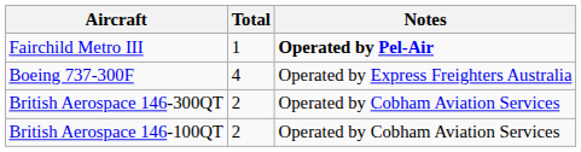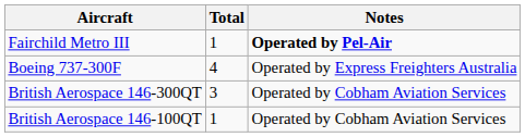 <table class="wikitable sortable" style="margin:1em auto; border-collapse:collapse">
 <tr>
 <th>Aircraft</th>
 <th>Total</th>
 <th>Notes</th>
 </tr>
 <tr>
 <td><a href='#'>Fairchild Metro III</a></td>
 <td>1</td>
 <td><strong>Operated by <a href='#'>Pel-Air</a></strong></td>
 </tr>
 <tr>
 <td><a href='#'>Boeing 737-300F</a></td>
 <td>4</td>
 <td>Operated by <a href='#'>Express Freighters Australia</a></td>
 </tr>
 <tr>
 <td><a href='#'>British Aerospace 146</a>-300QT</td>
-<td>2</td>
+<td>3</td>
 <td>Operated by <a href='#'>Cobham Aviation Services</a></td>
 </tr>
 <tr>
 <td><a href='#'>British Aerospace 146</a>-100QT</td>
-<td>2</td>
+<td>1</td>
 <td>Operated by Cobham Aviation Services</td>
 </tr>
 </table>
